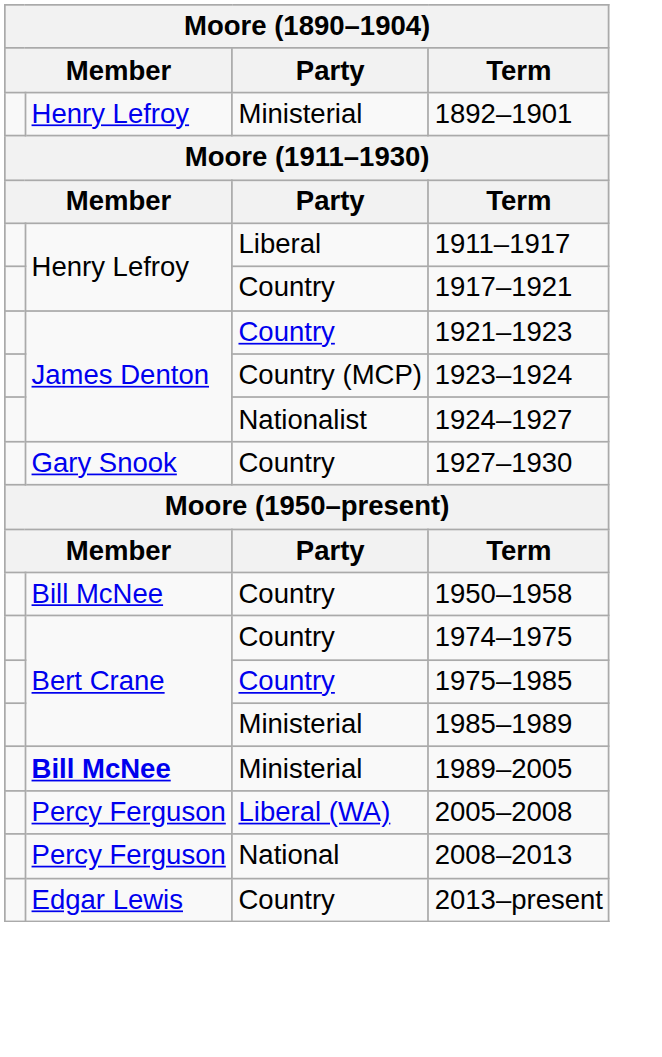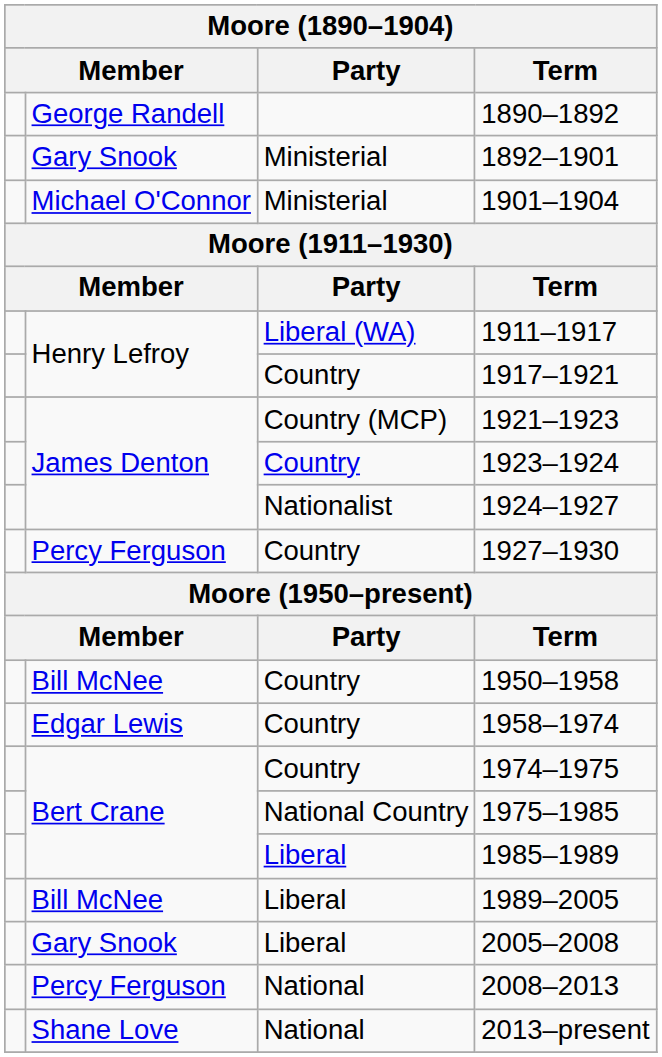 <table class="wikitable">
 <tr>
 <th colspan="4">Moore (1890–1904)</th>
 </tr>
 <tr>
 <th colspan="2">Member</th>
 <th>Party</th>
 <th>Term</th>
 </tr>
 <tr>
 <td> </td>
-<td><a href='#'>Henry Lefroy</a></td>
+<td><a href='#'>George Randell</a></td>
+<td></td>
+<td>1890–1892</td>
+</tr>
+<tr>
+<td> </td>
+<td><a href='#'>Gary Snook</a></td>
 <td>Ministerial</td>
 <td>1892–1901</td>
+</tr>
+<tr>
+<td> </td>
+<td><a href='#'>Michael O'Connor</a></td>
+<td>Ministerial</td>
+<td>1901–1904</td>
 </tr>
 <tr>
 <th colspan="4">Moore (1911–1930)</th>
 </tr>
 <tr>
 <th colspan="2">Member</th>
 <th>Party</th>
 <th>Term</th>
 </tr>
 <tr>
 <td> </td>
 <td rowspan="2">Henry Lefroy</td>
-<td>Liberal</td>
+<td><a href='#'>Liberal (WA)</a></td>
 <td>1911–1917</td>
 </tr>
 <tr>
 <td> </td>
 <td>Country</td>
 <td>1917–1921</td>
 </tr>
 <tr>
 <td> </td>
 <td rowspan="3"><a href='#'>James Denton</a></td>
-<td><a href='#'>Country</a></td>
+<td>Country (MCP)</td>
 <td>1921–1923</td>
 </tr>
 <tr>
 <td> </td>
-<td>Country (MCP)</td>
+<td><a href='#'>Country</a></td>
 <td>1923–1924</td>
 </tr>
 <tr>
 <td> </td>
 <td>Nationalist</td>
 <td>1924–1927</td>
 </tr>
 <tr>
 <td> </td>
-<td><a href='#'>Gary Snook</a></td>
+<td><a href='#'>Percy Ferguson</a></td>
 <td>Country</td>
 <td>1927–1930</td>
 </tr>
 <tr>
 <th colspan="4">Moore (1950–present)</th>
 </tr>
 <tr>
 <th colspan="2">Member</th>
 <th>Party</th>
 <th>Term</th>
 </tr>
 <tr>
 <td> </td>
 <td><a href='#'>Bill McNee</a></td>
 <td>Country</td>
 <td>1950–1958</td>
 </tr>
 <tr>
 <td> </td>
+<td><a href='#'>Edgar Lewis</a></td>
+<td>Country</td>
+<td>1958–1974</td>
+</tr>
+<tr>
+<td> </td>
 <td rowspan="3"><a href='#'>Bert Crane</a></td>
 <td>Country</td>
 <td>1974–1975</td>
 </tr>
 <tr>
 <td> </td>
-<td><a href='#'>Country</a></td>
+<td>National Country</td>
 <td>1975–1985</td>
 </tr>
 <tr>
 <td> </td>
-<td>Ministerial</td>
+<td><a href='#'>Liberal</a></td>
 <td>1985–1989</td>
 </tr>
 <tr>
 <td> </td>
-<td><strong><a href='#'>Bill McNee</a></strong></td>
-<td>Ministerial</td>
+<td><a href='#'>Bill McNee</a></td>
+<td>Liberal</td>
 <td>1989–2005</td>
 </tr>
 <tr>
 <td> </td>
-<td><a href='#'>Percy Ferguson</a></td>
-<td><a href='#'>Liberal (WA)</a></td>
+<td><a href='#'>Gary Snook</a></td>
+<td>Liberal</td>
 <td>2005–2008</td>
 </tr>
 <tr>
 <td> </td>
 <td><a href='#'>Percy Ferguson</a></td>
 <td>National</td>
 <td>2008–2013</td>
 </tr>
 <tr>
 <td> </td>
-<td><a href='#'>Edgar Lewis</a></td>
-<td>Country</td>
+<td><a href='#'>Shane Love</a></td>
+<td>National</td>
 <td>2013–present</td>
 </tr>
 <tr>
 </tr>
 </table>
